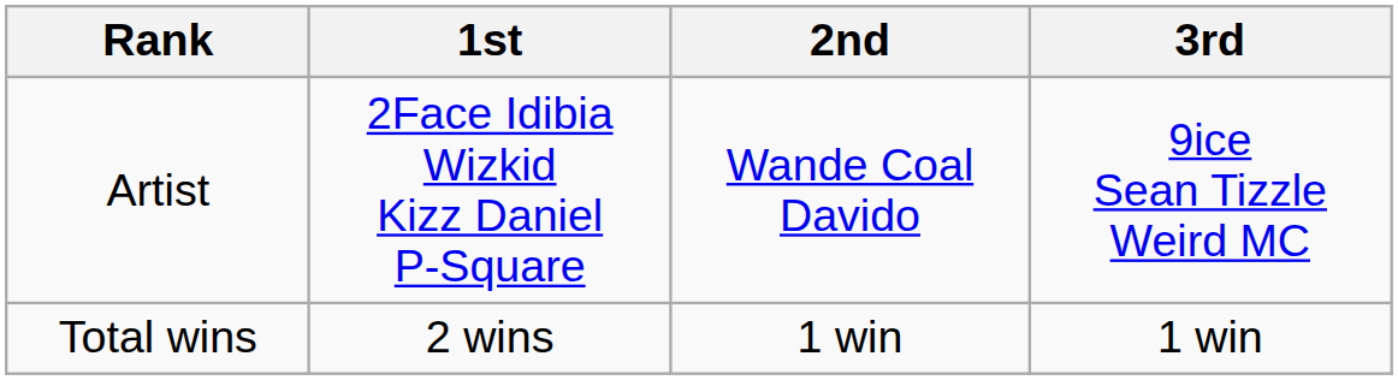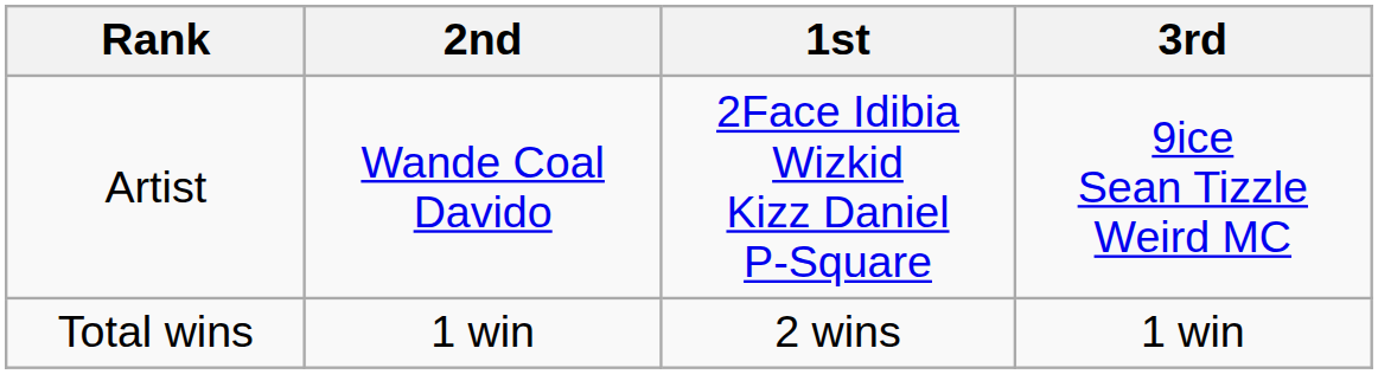 <table class="wikitable">
 <tr>
 <th style="width:100px;">Rank</th>
+<th style="width:120px;">2nd</th>
 <th style="width:120px;">1st</th>
-<th style="width:120px;">2nd</th>
 <th style="width:120px;">3rd</th>
 </tr>
 <tr align=center>
 <td>Artist</td>
+<td><a href='#'>Wande Coal</a><br><a href='#'>Davido</a></td>
 <td><a href='#'>2Face Idibia</a><br><a href='#'>Wizkid</a><br><a href='#'>Kizz Daniel</a><br><a href='#'>P-Square</a></td>
-<td><a href='#'>Wande Coal</a><br><a href='#'>Davido</a></td>
 <td><a href='#'>9ice</a><br><a href='#'>Sean Tizzle</a><br><a href='#'>Weird MC</a></td>
 </tr>
 <tr align=center>
 <td>Total wins</td>
+<td>1 win</td>
 <td>2 wins</td>
-<td>1 win</td>
 <td>1 win</td>
 </tr>
 </table>
